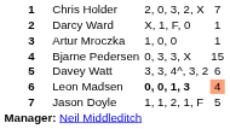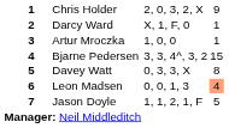 <table style="font-size: 85%" cellspacing="1" cellpadding="1" align=RIGHT>
 <tr>
 <td colspan="4"></td>
 </tr>
 <tr>
 <th width=25></th>
 <th width=25></th>
 </tr>
 <tr>
 <td></td>
 <td><strong>1</strong></td>
 <td>Chris Holder</td>
 <td>2, 0, 3, 2, X</td>
-<td align=center>7</td>
+<td align=center>9</td>
 </tr>
 <tr>
 <td></td>
 <td><strong>2</strong></td>
 <td>Darcy Ward</td>
 <td>X, 1, F, 0</td>
 <td align=center>1</td>
 </tr>
 <tr>
 <td></td>
 <td><strong>3</strong></td>
 <td>Artur Mroczka</td>
 <td>1, 0, 0</td>
 <td align=center>1</td>
 </tr>
 <tr>
 <td></td>
 <td><strong>4</strong></td>
 <td>Bjarne Pedersen</td>
-<td>0, 3, 3, X</td>
+<td>3, 3, 4^, 3, 2</td>
 <td align=center>15</td>
 </tr>
 <tr>
 <td></td>
 <td><strong>5</strong></td>
 <td>Davey Watt</td>
-<td>3, 3, 4^, 3, 2</td>
-<td align=center>6</td>
+<td>0, 3, 3, X</td>
+<td align=center>8</td>
 </tr>
 <tr>
 <td></td>
 <td><strong>6</strong></td>
 <td>Leon Madsen</td>
-<td><strong>0, 0, 1, 3</strong></td>
+<td>0, 0, 1, 3</td>
 <td align=center style="background: lightsalmon;">4</td>
 </tr>
 <tr>
 <td></td>
 <td><strong>7</strong></td>
 <td>Jason Doyle</td>
 <td>1, 1, 2, 1, F</td>
 <td align=center>5</td>
 </tr>
 <tr>
 <td colspan=3><strong>Manager:</strong> <a href='#'>Neil Middleditch</a></td>
 </tr>
 <tr>
 <td colspan=4></td>
 </tr>
 </table>
